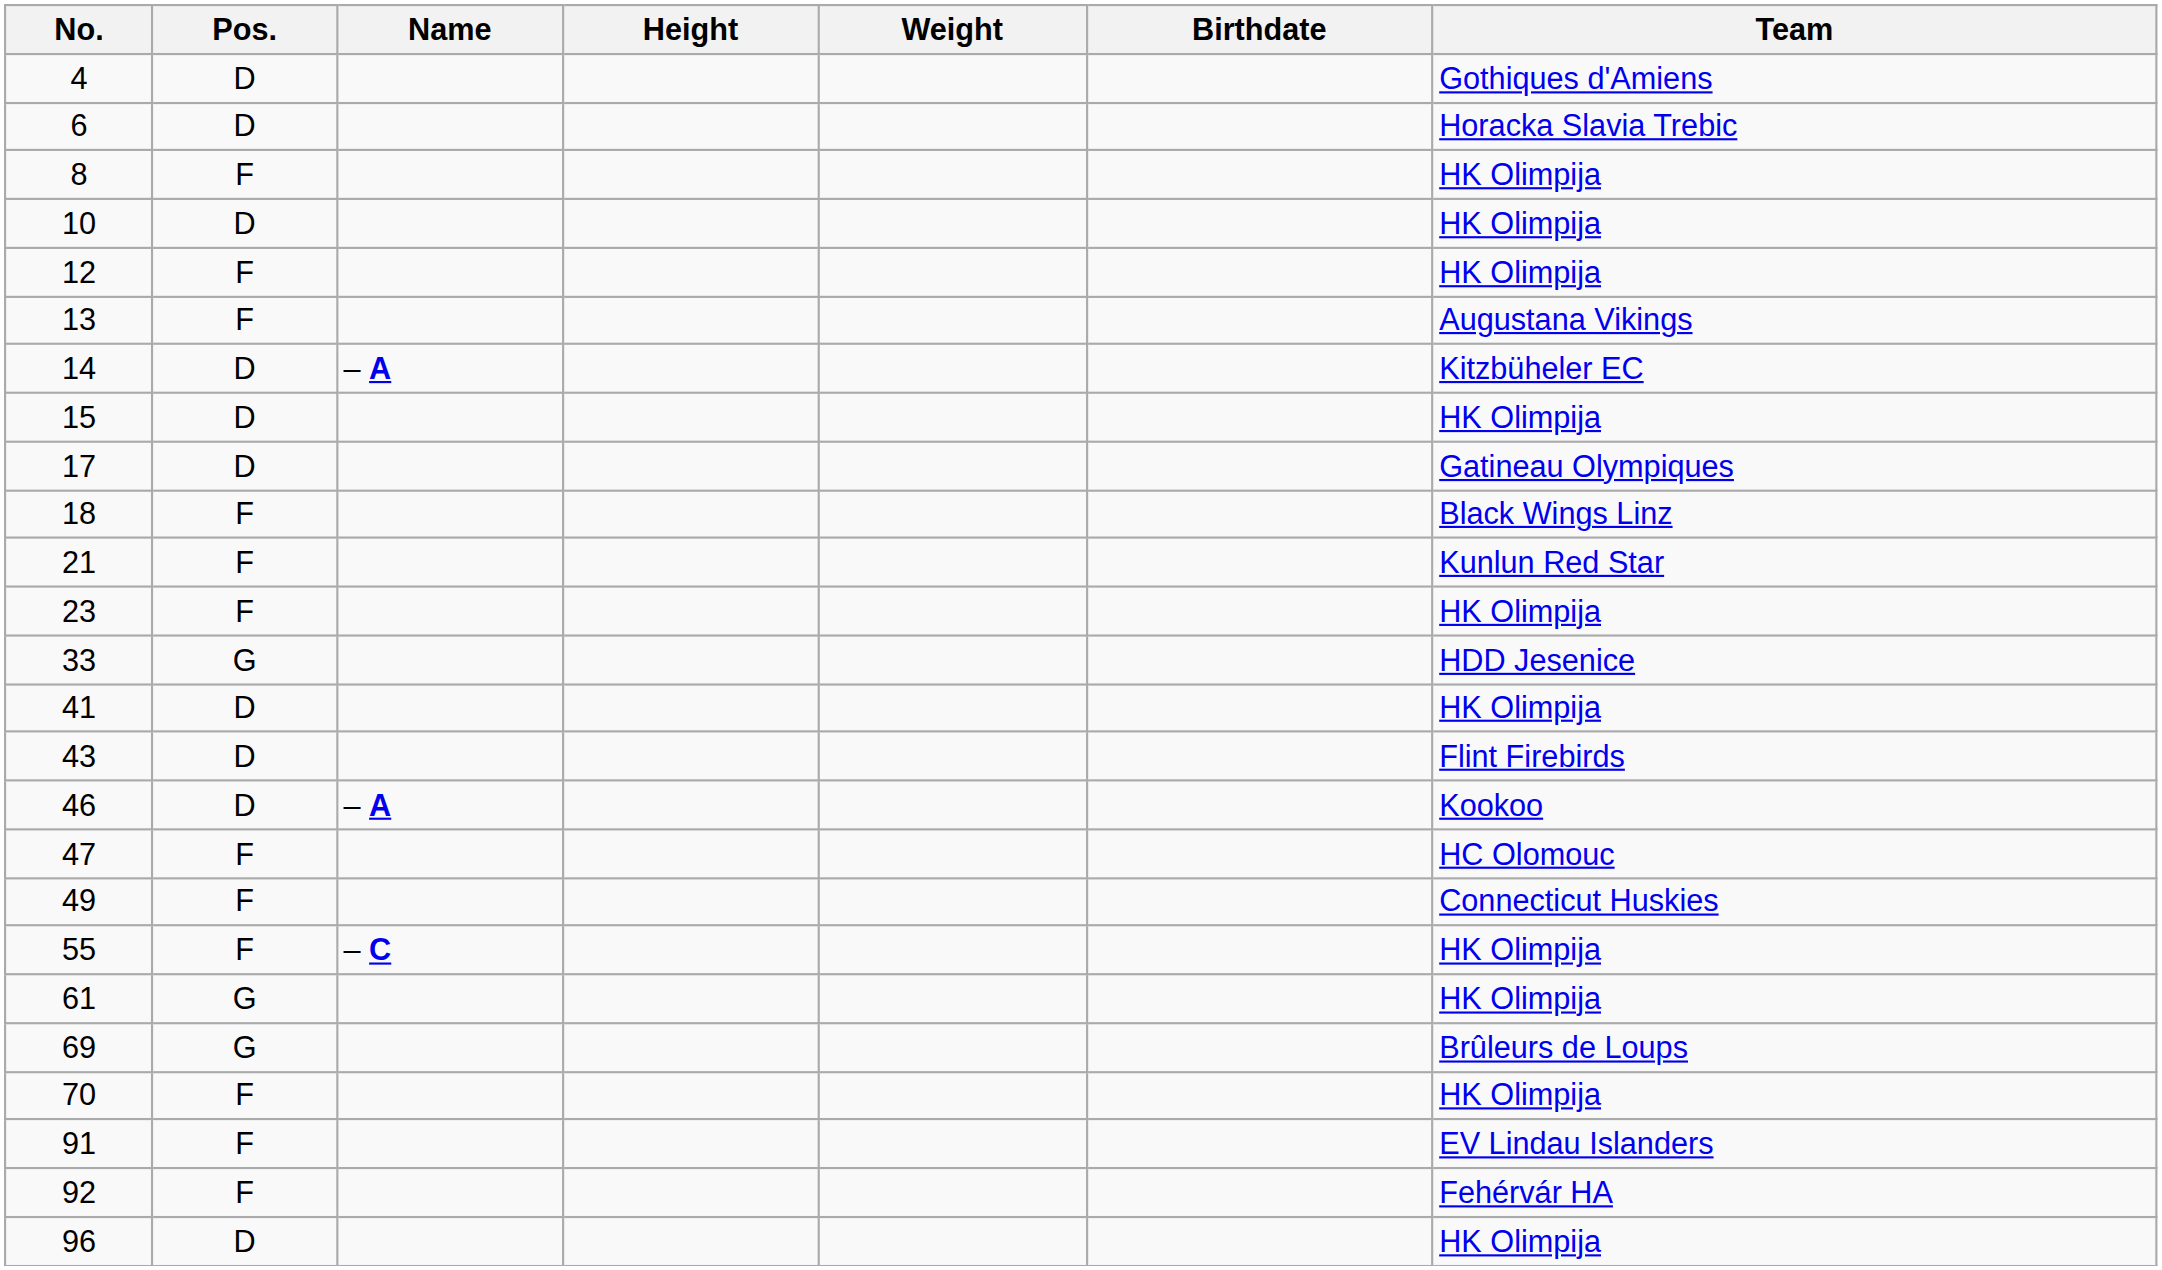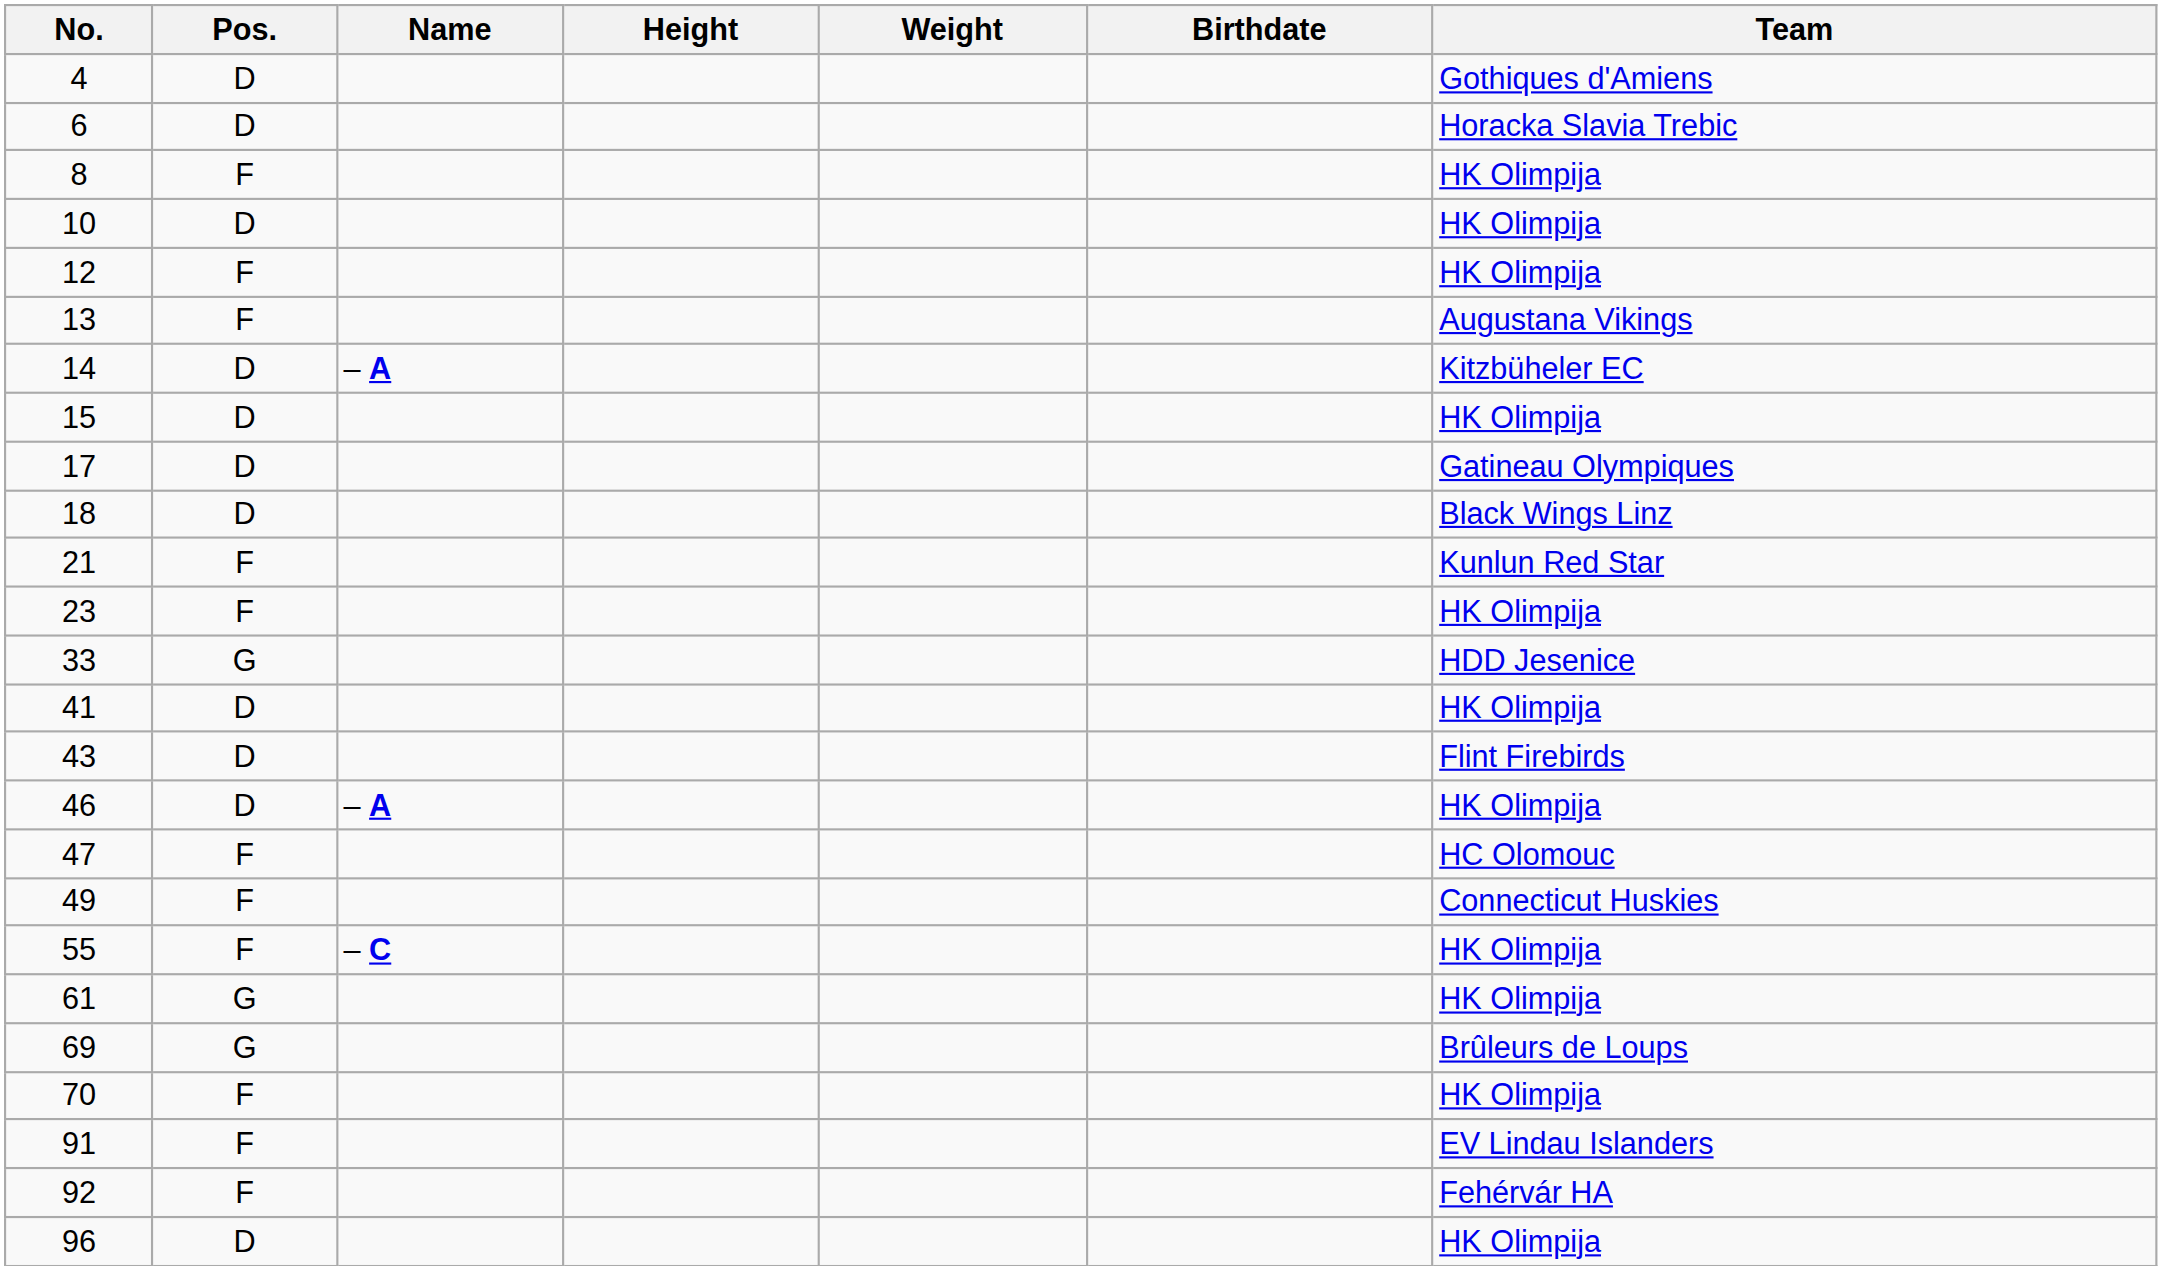 <table width="80%" class="wikitable sortable" style="font-size: 90%; text-align: center;">
 <tr>
 <th>No.</th>
 <th>Pos.</th>
 <th>Name</th>
 <th>Height</th>
 <th>Weight</th>
 <th>Birthdate</th>
 <th>Team</th>
 </tr>
 <tr>
 <td>4</td>
 <td>D</td>
 <td align=left></td>
 <td></td>
 <td></td>
 <td></td>
 <td style="text-align:left;"> <a href='#'>Gothiques d'Amiens</a></td>
 </tr>
 <tr>
 <td>6</td>
 <td>D</td>
 <td align=left></td>
 <td></td>
 <td></td>
 <td></td>
 <td style="text-align:left;"> <a href='#'>Horacka Slavia Trebic</a></td>
 </tr>
 <tr>
 <td>8</td>
 <td>F</td>
 <td align=left></td>
 <td></td>
 <td></td>
 <td></td>
 <td style="text-align:left;"> <a href='#'>HK Olimpija</a></td>
 </tr>
 <tr>
 <td>10</td>
 <td>D</td>
 <td align=left></td>
 <td></td>
 <td></td>
 <td></td>
 <td style="text-align:left;"> <a href='#'>HK Olimpija</a></td>
 </tr>
 <tr>
 <td>12</td>
 <td>F</td>
 <td align=left></td>
 <td></td>
 <td></td>
 <td></td>
 <td style="text-align:left;"> <a href='#'>HK Olimpija</a></td>
 </tr>
 <tr>
 <td>13</td>
 <td>F</td>
 <td align=left></td>
 <td></td>
 <td></td>
 <td></td>
 <td style="text-align:left;"> <a href='#'>Augustana Vikings</a></td>
 </tr>
 <tr>
 <td>14</td>
 <td>D</td>
 <td align=left> – <strong><a href='#'>A</a></strong></td>
 <td></td>
 <td></td>
 <td></td>
 <td style="text-align:left;"> <a href='#'>Kitzbüheler EC</a></td>
 </tr>
 <tr>
 <td>15</td>
 <td>D</td>
 <td align=left></td>
 <td></td>
 <td></td>
 <td></td>
 <td style="text-align:left;"> <a href='#'>HK Olimpija</a></td>
 </tr>
 <tr>
 <td>17</td>
 <td>D</td>
 <td align=left></td>
 <td></td>
 <td></td>
 <td></td>
 <td style="text-align:left;"> <a href='#'>Gatineau Olympiques</a></td>
 </tr>
 <tr>
 <td>18</td>
-<td>F</td>
+<td>D</td>
 <td align=left></td>
 <td></td>
 <td></td>
 <td></td>
 <td style="text-align:left;"> <a href='#'>Black Wings Linz</a></td>
 </tr>
 <tr>
 <td>21</td>
 <td>F</td>
 <td align=left></td>
 <td></td>
 <td></td>
 <td></td>
 <td style="text-align:left;"> <a href='#'>Kunlun Red Star</a></td>
 </tr>
 <tr>
 <td>23</td>
 <td>F</td>
 <td align=left></td>
 <td></td>
 <td></td>
 <td></td>
 <td style="text-align:left;"> <a href='#'>HK Olimpija</a></td>
 </tr>
 <tr>
 <td>33</td>
 <td>G</td>
 <td align=left></td>
 <td></td>
 <td></td>
 <td></td>
 <td style="text-align:left;"> <a href='#'>HDD Jesenice</a></td>
 </tr>
 <tr>
 <td>41</td>
 <td>D</td>
 <td align=left></td>
 <td></td>
 <td></td>
 <td></td>
 <td style="text-align:left;"> <a href='#'>HK Olimpija</a></td>
 </tr>
 <tr>
 <td>43</td>
 <td>D</td>
 <td align=left></td>
 <td></td>
 <td></td>
 <td></td>
 <td style="text-align:left;"> <a href='#'>Flint Firebirds</a></td>
 </tr>
 <tr>
 <td>46</td>
 <td>D</td>
 <td align=left> – <strong><a href='#'>A</a></strong></td>
 <td></td>
 <td></td>
 <td></td>
-<td style="text-align:left;"> <a href='#'>Kookoo</a></td>
+<td style="text-align:left;"> <a href='#'>HK Olimpija</a></td>
 </tr>
 <tr>
 <td>47</td>
 <td>F</td>
 <td align=left></td>
 <td></td>
 <td></td>
 <td></td>
 <td style="text-align:left;"> <a href='#'>HC Olomouc</a></td>
 </tr>
 <tr>
 <td>49</td>
 <td>F</td>
 <td align=left></td>
 <td></td>
 <td></td>
 <td></td>
 <td style="text-align:left;"> <a href='#'>Connecticut Huskies</a></td>
 </tr>
 <tr>
 <td>55</td>
 <td>F</td>
 <td align=left> – <strong><a href='#'>C</a></strong></td>
 <td></td>
 <td></td>
 <td></td>
 <td style="text-align:left;"> <a href='#'>HK Olimpija</a></td>
 </tr>
 <tr>
 <td>61</td>
 <td>G</td>
 <td align=left></td>
 <td></td>
 <td></td>
 <td></td>
 <td style="text-align:left;"> <a href='#'>HK Olimpija</a></td>
 </tr>
 <tr>
 <td>69</td>
 <td>G</td>
 <td align=left></td>
 <td></td>
 <td></td>
 <td></td>
 <td style="text-align:left;"> <a href='#'>Brûleurs de Loups</a></td>
 </tr>
 <tr>
 <td>70</td>
 <td>F</td>
 <td align=left></td>
 <td></td>
 <td></td>
 <td></td>
 <td style="text-align:left;"> <a href='#'>HK Olimpija</a></td>
 </tr>
 <tr>
 <td>91</td>
 <td>F</td>
 <td align=left></td>
 <td></td>
 <td></td>
 <td></td>
 <td style="text-align:left;"> <a href='#'>EV Lindau Islanders</a></td>
 </tr>
 <tr>
 <td>92</td>
 <td>F</td>
 <td align=left></td>
 <td></td>
 <td></td>
 <td></td>
 <td style="text-align:left;"> <a href='#'>Fehérvár HA</a></td>
 </tr>
 <tr>
 <td>96</td>
 <td>D</td>
 <td align=left></td>
 <td></td>
 <td></td>
 <td></td>
 <td style="text-align:left;"> <a href='#'>HK Olimpija</a></td>
 </tr>
 </table>
